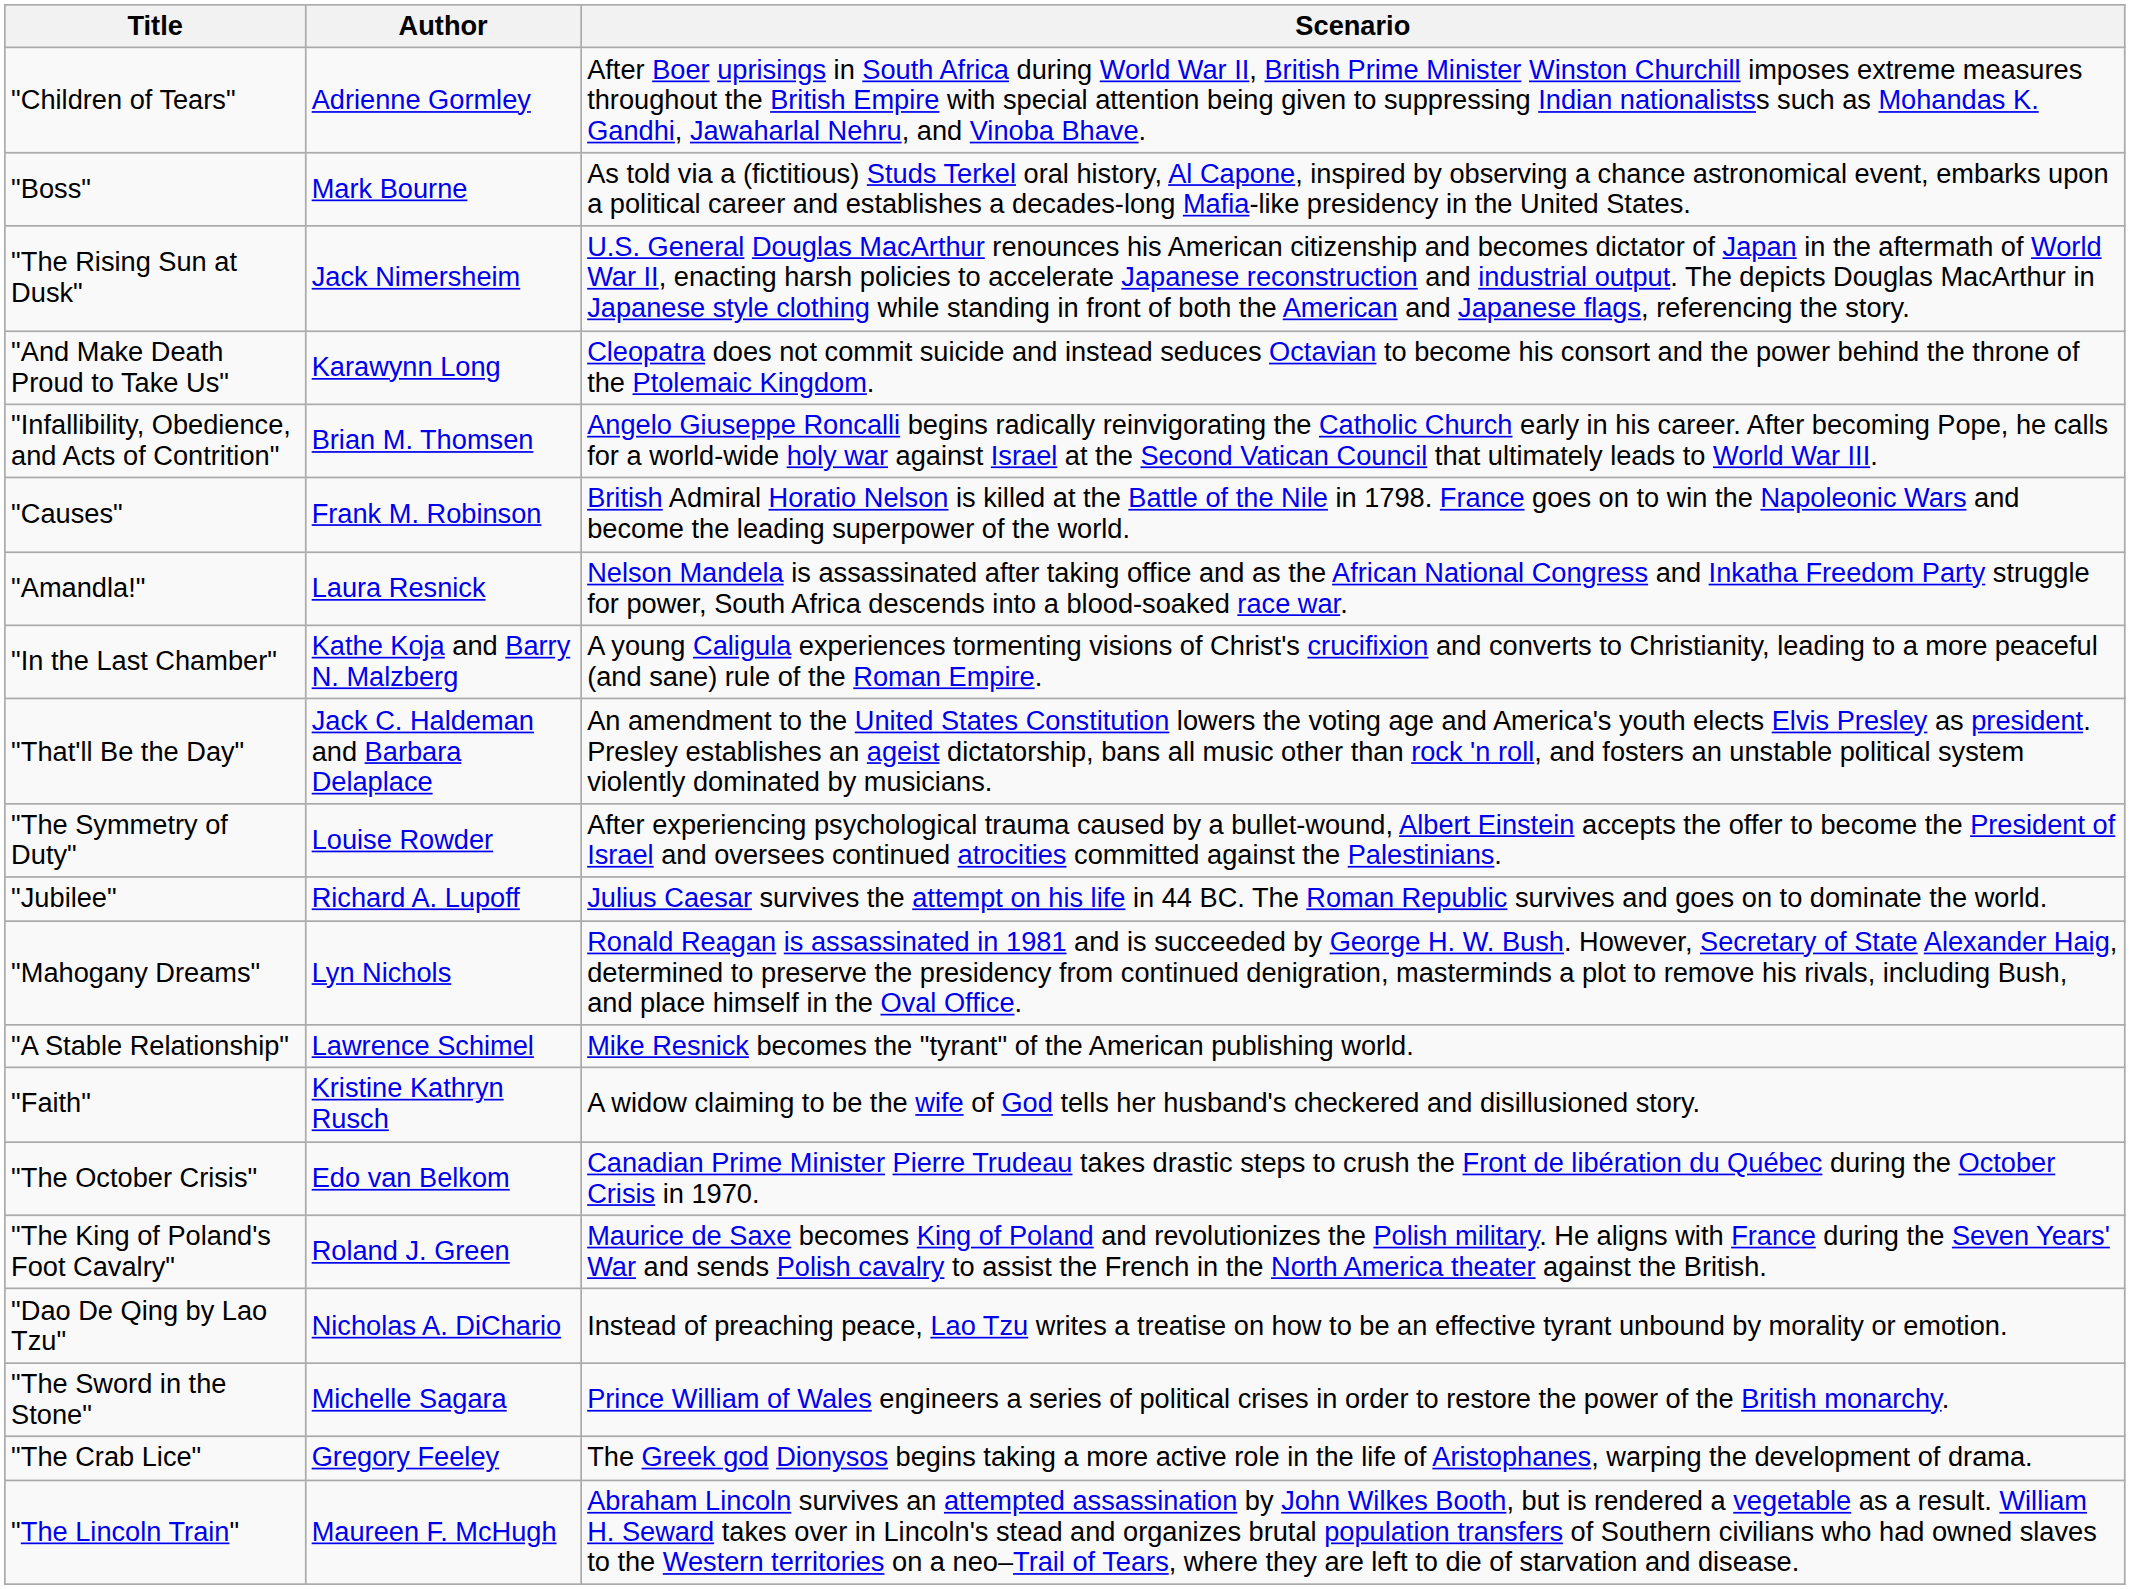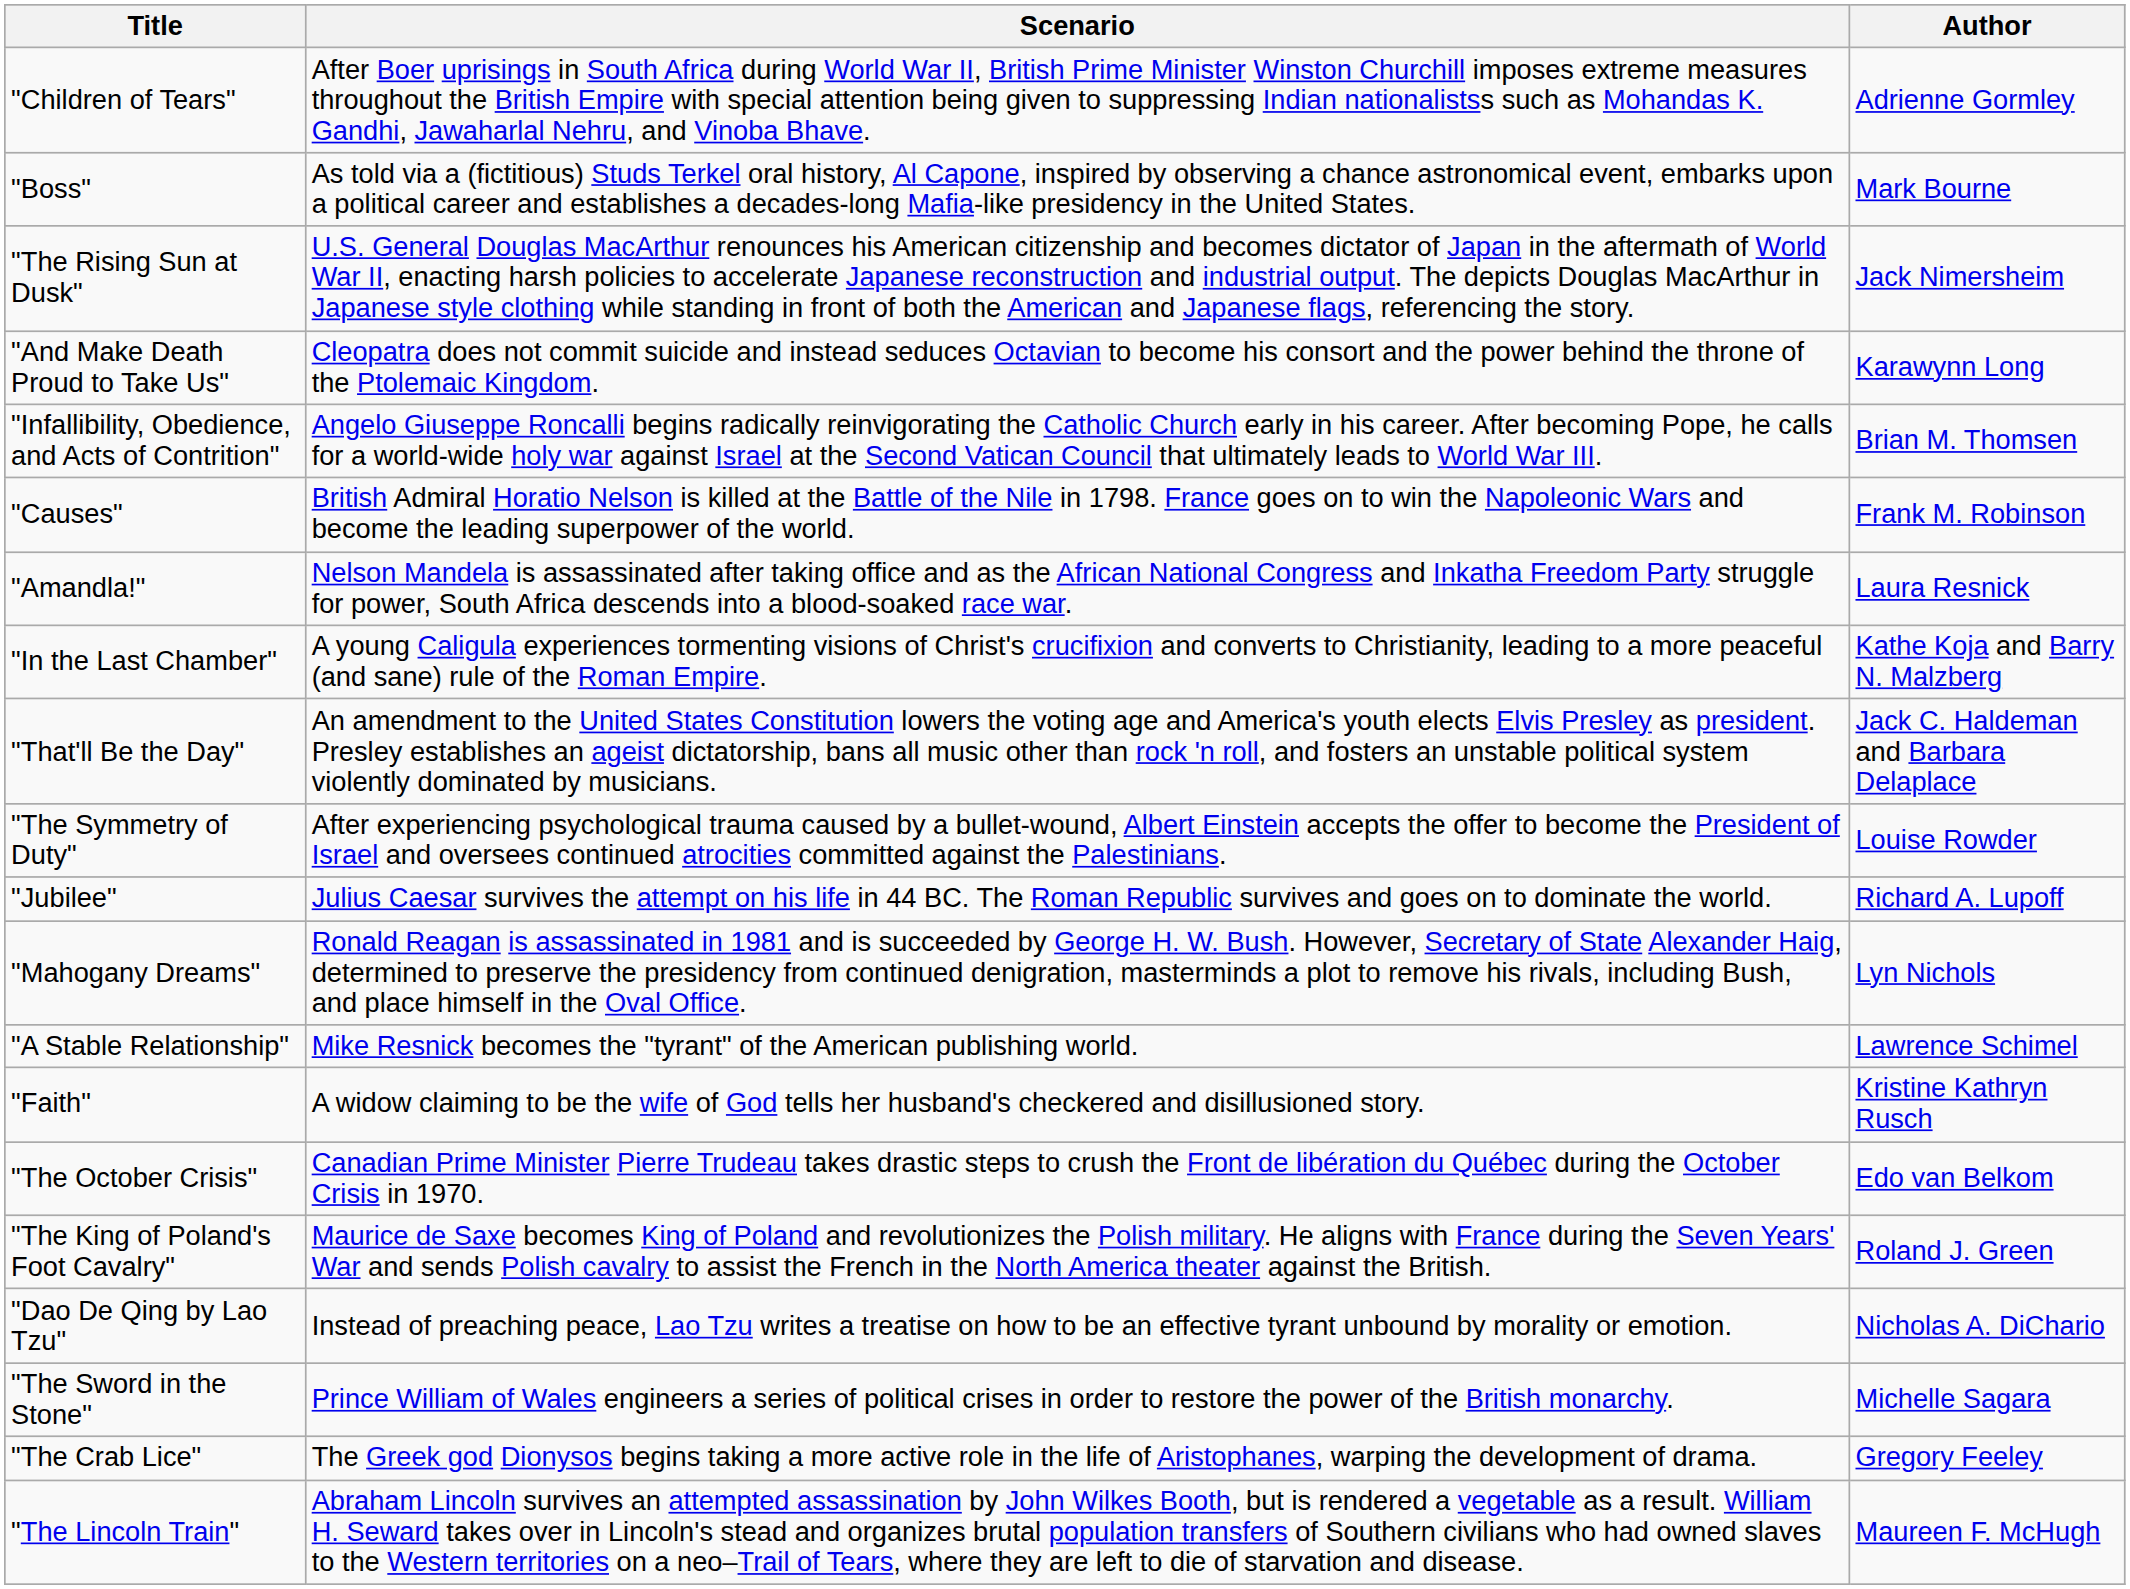 <table class="wikitable">
 <tr>
 <th>Title</th>
+<th>Scenario</th>
 <th>Author</th>
-<th>Scenario</th>
 </tr>
 <tr>
 <td>"Children of Tears"</td>
+<td>After <a href='#'>Boer</a> <a href='#'>uprisings</a> in <a href='#'>South Africa</a> during <a href='#'>World War II</a>, <a href='#'>British Prime Minister</a> <a href='#'>Winston Churchill</a> imposes extreme measures throughout the <a href='#'>British Empire</a> with special attention being given to suppressing <a href='#'>Indian nationalists</a>s such as <a href='#'>Mohandas K. Gandhi</a>, <a href='#'>Jawaharlal Nehru</a>, and <a href='#'>Vinoba Bhave</a>.</td>
 <td><a href='#'>Adrienne Gormley</a></td>
-<td>After <a href='#'>Boer</a> <a href='#'>uprisings</a> in <a href='#'>South Africa</a> during <a href='#'>World War II</a>, <a href='#'>British Prime Minister</a> <a href='#'>Winston Churchill</a> imposes extreme measures throughout the <a href='#'>British Empire</a> with special attention being given to suppressing <a href='#'>Indian nationalists</a>s such as <a href='#'>Mohandas K. Gandhi</a>, <a href='#'>Jawaharlal Nehru</a>, and <a href='#'>Vinoba Bhave</a>.</td>
 </tr>
 <tr>
 <td>"Boss"</td>
+<td>As told via a (fictitious) <a href='#'>Studs Terkel</a> oral history, <a href='#'>Al Capone</a>, inspired by observing a chance astronomical event, embarks upon a political career and establishes a decades-long <a href='#'>Mafia</a>-like presidency in the United States.</td>
 <td><a href='#'>Mark Bourne</a></td>
-<td>As told via a (fictitious) <a href='#'>Studs Terkel</a> oral history, <a href='#'>Al Capone</a>, inspired by observing a chance astronomical event, embarks upon a political career and establishes a decades-long <a href='#'>Mafia</a>-like presidency in the United States.</td>
 </tr>
 <tr>
 <td>"The Rising Sun at Dusk"</td>
+<td><a href='#'>U.S. General</a> <a href='#'>Douglas MacArthur</a> renounces his American citizenship and becomes dictator of <a href='#'>Japan</a> in the aftermath of <a href='#'>World War II</a>, enacting harsh policies to accelerate <a href='#'>Japanese reconstruction</a> and <a href='#'>industrial output</a>. The  depicts Douglas MacArthur in <a href='#'>Japanese style clothing</a> while standing in front of both the <a href='#'>American</a> and <a href='#'>Japanese flags</a>, referencing the story.</td>
 <td><a href='#'>Jack Nimersheim</a></td>
-<td><a href='#'>U.S. General</a> <a href='#'>Douglas MacArthur</a> renounces his American citizenship and becomes dictator of <a href='#'>Japan</a> in the aftermath of <a href='#'>World War II</a>, enacting harsh policies to accelerate <a href='#'>Japanese reconstruction</a> and <a href='#'>industrial output</a>. The  depicts Douglas MacArthur in <a href='#'>Japanese style clothing</a> while standing in front of both the <a href='#'>American</a> and <a href='#'>Japanese flags</a>, referencing the story.</td>
 </tr>
 <tr>
 <td>"And Make Death Proud to Take Us"</td>
+<td><a href='#'>Cleopatra</a> does not commit suicide and instead seduces <a href='#'>Octavian</a> to become his consort and the power behind the throne of the <a href='#'>Ptolemaic Kingdom</a>.</td>
 <td><a href='#'>Karawynn Long</a></td>
-<td><a href='#'>Cleopatra</a> does not commit suicide and instead seduces <a href='#'>Octavian</a> to become his consort and the power behind the throne of the <a href='#'>Ptolemaic Kingdom</a>.</td>
 </tr>
 <tr>
 <td>"Infallibility, Obedience, and Acts of Contrition"</td>
+<td><a href='#'>Angelo Giuseppe Roncalli</a> begins radically reinvigorating the <a href='#'>Catholic Church</a> early in his career. After becoming Pope, he calls for a world-wide <a href='#'>holy war</a> against <a href='#'>Israel</a> at the <a href='#'>Second Vatican Council</a> that ultimately leads to <a href='#'>World War III</a>.</td>
 <td><a href='#'>Brian M. Thomsen</a></td>
-<td><a href='#'>Angelo Giuseppe Roncalli</a> begins radically reinvigorating the <a href='#'>Catholic Church</a> early in his career. After becoming Pope, he calls for a world-wide <a href='#'>holy war</a> against <a href='#'>Israel</a> at the <a href='#'>Second Vatican Council</a> that ultimately leads to <a href='#'>World War III</a>.</td>
 </tr>
 <tr>
 <td>"Causes"</td>
+<td><a href='#'>British</a> Admiral <a href='#'>Horatio Nelson</a> is killed at the <a href='#'>Battle of the Nile</a> in 1798. <a href='#'>France</a> goes on to win the <a href='#'>Napoleonic Wars</a> and become the leading superpower of the world.</td>
 <td><a href='#'>Frank M. Robinson</a></td>
-<td><a href='#'>British</a> Admiral <a href='#'>Horatio Nelson</a> is killed at the <a href='#'>Battle of the Nile</a> in 1798. <a href='#'>France</a> goes on to win the <a href='#'>Napoleonic Wars</a> and become the leading superpower of the world.</td>
 </tr>
 <tr>
 <td>"Amandla!"</td>
+<td><a href='#'>Nelson Mandela</a> is assassinated after taking office and as the <a href='#'>African National Congress</a> and <a href='#'>Inkatha Freedom Party</a> struggle for power, South Africa descends into a blood-soaked <a href='#'>race war</a>.</td>
 <td><a href='#'>Laura Resnick</a></td>
-<td><a href='#'>Nelson Mandela</a> is assassinated after taking office and as the <a href='#'>African National Congress</a> and <a href='#'>Inkatha Freedom Party</a> struggle for power, South Africa descends into a blood-soaked <a href='#'>race war</a>.</td>
 </tr>
 <tr>
 <td>"In the Last Chamber"</td>
+<td>A young <a href='#'>Caligula</a> experiences tormenting visions of Christ's <a href='#'>crucifixion</a> and converts to Christianity, leading to a more peaceful (and sane) rule of the <a href='#'>Roman Empire</a>.</td>
 <td><a href='#'>Kathe Koja</a> and <a href='#'>Barry N. Malzberg</a></td>
-<td>A young <a href='#'>Caligula</a> experiences tormenting visions of Christ's <a href='#'>crucifixion</a> and converts to Christianity, leading to a more peaceful (and sane) rule of the <a href='#'>Roman Empire</a>.</td>
 </tr>
 <tr>
 <td>"That'll Be the Day"</td>
+<td>An amendment to the <a href='#'>United States Constitution</a> lowers the voting age and America's youth elects <a href='#'>Elvis Presley</a> as <a href='#'>president</a>. Presley establishes an <a href='#'>ageist</a> dictatorship, bans all music other than <a href='#'>rock 'n roll</a>, and fosters an unstable political system violently dominated by musicians.</td>
 <td><a href='#'>Jack C. Haldeman</a> and <a href='#'>Barbara Delaplace</a></td>
-<td>An amendment to the <a href='#'>United States Constitution</a> lowers the voting age and America's youth elects <a href='#'>Elvis Presley</a> as <a href='#'>president</a>. Presley establishes an <a href='#'>ageist</a> dictatorship, bans all music other than <a href='#'>rock 'n roll</a>, and fosters an unstable political system violently dominated by musicians.</td>
 </tr>
 <tr>
 <td>"The Symmetry of Duty"</td>
+<td>After experiencing psychological trauma caused by a bullet-wound, <a href='#'>Albert Einstein</a> accepts the offer to become the <a href='#'>President of Israel</a> and oversees continued <a href='#'>atrocities</a> committed against the <a href='#'>Palestinians</a>.</td>
 <td><a href='#'>Louise Rowder</a></td>
-<td>After experiencing psychological trauma caused by a bullet-wound, <a href='#'>Albert Einstein</a> accepts the offer to become the <a href='#'>President of Israel</a> and oversees continued <a href='#'>atrocities</a> committed against the <a href='#'>Palestinians</a>.</td>
 </tr>
 <tr>
 <td>"Jubilee"</td>
+<td><a href='#'>Julius Caesar</a> survives the <a href='#'>attempt on his life</a> in 44 BC. The <a href='#'>Roman Republic</a> survives and goes on to dominate the world.</td>
 <td><a href='#'>Richard A. Lupoff</a></td>
-<td><a href='#'>Julius Caesar</a> survives the <a href='#'>attempt on his life</a> in 44 BC. The <a href='#'>Roman Republic</a> survives and goes on to dominate the world.</td>
 </tr>
 <tr>
 <td>"Mahogany Dreams"</td>
+<td><a href='#'>Ronald Reagan</a> <a href='#'>is assassinated in 1981</a> and is succeeded by <a href='#'>George H. W. Bush</a>. However, <a href='#'>Secretary of State</a> <a href='#'>Alexander Haig</a>, determined to preserve the presidency from continued denigration, masterminds a plot to remove his rivals, including Bush, and place himself in the <a href='#'>Oval Office</a>.</td>
 <td><a href='#'>Lyn Nichols</a></td>
-<td><a href='#'>Ronald Reagan</a> <a href='#'>is assassinated in 1981</a> and is succeeded by <a href='#'>George H. W. Bush</a>. However, <a href='#'>Secretary of State</a> <a href='#'>Alexander Haig</a>, determined to preserve the presidency from continued denigration, masterminds a plot to remove his rivals, including Bush, and place himself in the <a href='#'>Oval Office</a>.</td>
 </tr>
 <tr>
 <td>"A Stable Relationship"</td>
+<td><a href='#'>Mike Resnick</a> becomes the "tyrant" of the American publishing world.</td>
 <td><a href='#'>Lawrence Schimel</a></td>
-<td><a href='#'>Mike Resnick</a> becomes the "tyrant" of the American publishing world.</td>
 </tr>
 <tr>
 <td>"Faith"</td>
+<td>A widow claiming to be the <a href='#'>wife</a> of <a href='#'>God</a> tells her husband's checkered and disillusioned story.</td>
 <td><a href='#'>Kristine Kathryn Rusch</a></td>
-<td>A widow claiming to be the <a href='#'>wife</a> of <a href='#'>God</a> tells her husband's checkered and disillusioned story.</td>
 </tr>
 <tr>
 <td>"The October Crisis"</td>
+<td><a href='#'>Canadian Prime Minister</a> <a href='#'>Pierre Trudeau</a> takes drastic steps to crush the <a href='#'>Front de libération du Québec</a> during the <a href='#'>October Crisis</a> in 1970.</td>
 <td><a href='#'>Edo van Belkom</a></td>
-<td><a href='#'>Canadian Prime Minister</a> <a href='#'>Pierre Trudeau</a> takes drastic steps to crush the <a href='#'>Front de libération du Québec</a> during the <a href='#'>October Crisis</a> in 1970.</td>
 </tr>
 <tr>
 <td>"The King of Poland's Foot Cavalry"</td>
+<td><a href='#'>Maurice de Saxe</a> becomes <a href='#'>King of Poland</a> and revolutionizes the <a href='#'>Polish military</a>. He aligns with <a href='#'>France</a> during the <a href='#'>Seven Years' War</a> and sends <a href='#'>Polish cavalry</a> to assist the French in the <a href='#'>North America theater</a> against the British.</td>
 <td><a href='#'>Roland J. Green</a></td>
-<td><a href='#'>Maurice de Saxe</a> becomes <a href='#'>King of Poland</a> and revolutionizes the <a href='#'>Polish military</a>. He aligns with <a href='#'>France</a> during the <a href='#'>Seven Years' War</a> and sends <a href='#'>Polish cavalry</a> to assist the French in the <a href='#'>North America theater</a> against the British.</td>
 </tr>
 <tr>
 <td>"Dao De Qing by Lao Tzu"</td>
+<td>Instead of preaching peace, <a href='#'>Lao Tzu</a> writes a treatise on how to be an effective tyrant unbound by morality or emotion.</td>
 <td><a href='#'>Nicholas A. DiChario</a></td>
-<td>Instead of preaching peace, <a href='#'>Lao Tzu</a> writes a treatise on how to be an effective tyrant unbound by morality or emotion.</td>
 </tr>
 <tr>
 <td>"The Sword in the Stone"</td>
+<td><a href='#'>Prince William of Wales</a> engineers a series of political crises in order to restore the power of the <a href='#'>British monarchy</a>.</td>
 <td><a href='#'>Michelle Sagara</a></td>
-<td><a href='#'>Prince William of Wales</a> engineers a series of political crises in order to restore the power of the <a href='#'>British monarchy</a>.</td>
 </tr>
 <tr>
 <td>"The Crab Lice"</td>
+<td>The <a href='#'>Greek god</a> <a href='#'>Dionysos</a> begins taking a more active role in the life of <a href='#'>Aristophanes</a>, warping the development of drama.</td>
 <td><a href='#'>Gregory Feeley</a></td>
-<td>The <a href='#'>Greek god</a> <a href='#'>Dionysos</a> begins taking a more active role in the life of <a href='#'>Aristophanes</a>, warping the development of drama.</td>
 </tr>
 <tr>
 <td>"<a href='#'>The Lincoln Train</a>"</td>
+<td><a href='#'>Abraham Lincoln</a> survives an <a href='#'>attempted assassination</a> by <a href='#'>John Wilkes Booth</a>, but is rendered a <a href='#'>vegetable</a> as a result. <a href='#'>William H. Seward</a> takes over in Lincoln's stead and organizes brutal <a href='#'>population transfers</a> of Southern civilians who had owned slaves to the <a href='#'>Western territories</a> on a neo–<a href='#'>Trail of Tears</a>, where they are left to die of starvation and disease.</td>
 <td><a href='#'>Maureen F. McHugh</a></td>
-<td><a href='#'>Abraham Lincoln</a> survives an <a href='#'>attempted assassination</a> by <a href='#'>John Wilkes Booth</a>, but is rendered a <a href='#'>vegetable</a> as a result. <a href='#'>William H. Seward</a> takes over in Lincoln's stead and organizes brutal <a href='#'>population transfers</a> of Southern civilians who had owned slaves to the <a href='#'>Western territories</a> on a neo–<a href='#'>Trail of Tears</a>, where they are left to die of starvation and disease.</td>
 </tr>
 </table>
